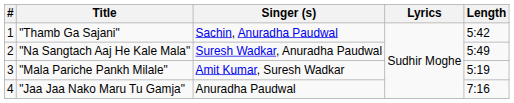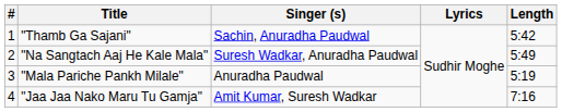 <table class="wikitable">
 <tr>
 <th>#</th>
 <th>Title</th>
 <th>Singer (s)</th>
 <th>Lyrics</th>
 <th>Length</th>
 </tr>
 <tr>
 <td>1</td>
 <td>"Thamb Ga Sajani"</td>
 <td><a href='#'>Sachin</a>, <a href='#'>Anuradha Paudwal</a></td>
 <td rowspan="4">Sudhir Moghe</td>
 <td>5:42</td>
 </tr>
 <tr>
 <td>2</td>
 <td>"Na Sangtach Aaj He Kale Mala"</td>
 <td><a href='#'>Suresh Wadkar</a>, Anuradha Paudwal</td>
 <td>5:49</td>
 </tr>
 <tr>
 <td>3</td>
 <td>"Mala Pariche Pankh Milale"</td>
-<td><a href='#'>Amit Kumar</a>, Suresh Wadkar</td>
+<td>Anuradha Paudwal</td>
 <td>5:19</td>
 </tr>
 <tr>
 <td>4</td>
 <td>"Jaa Jaa Nako Maru Tu Gamja"</td>
-<td>Anuradha Paudwal</td>
+<td><a href='#'>Amit Kumar</a>, Suresh Wadkar</td>
 <td>7:16</td>
 </tr>
 </table>
